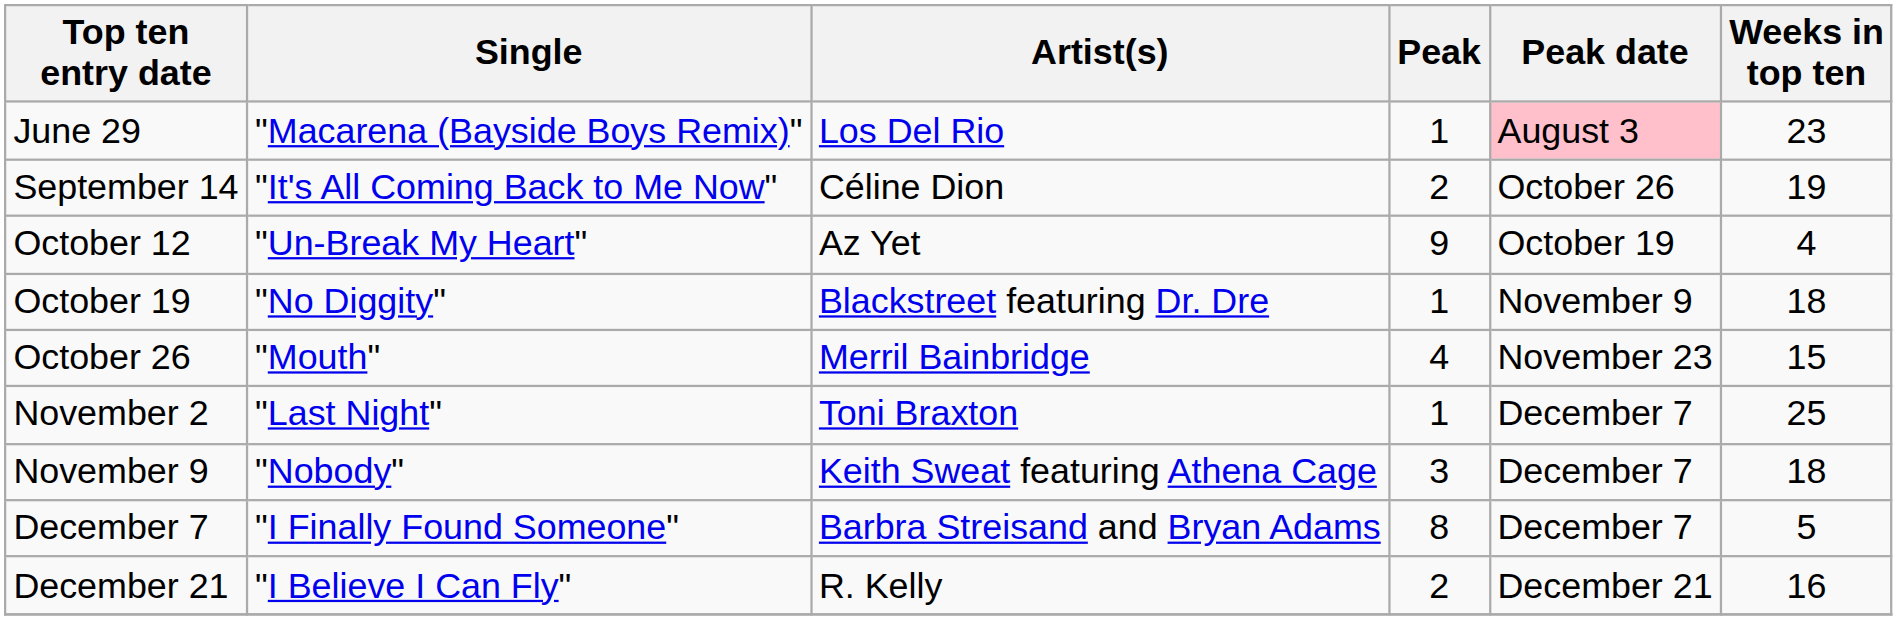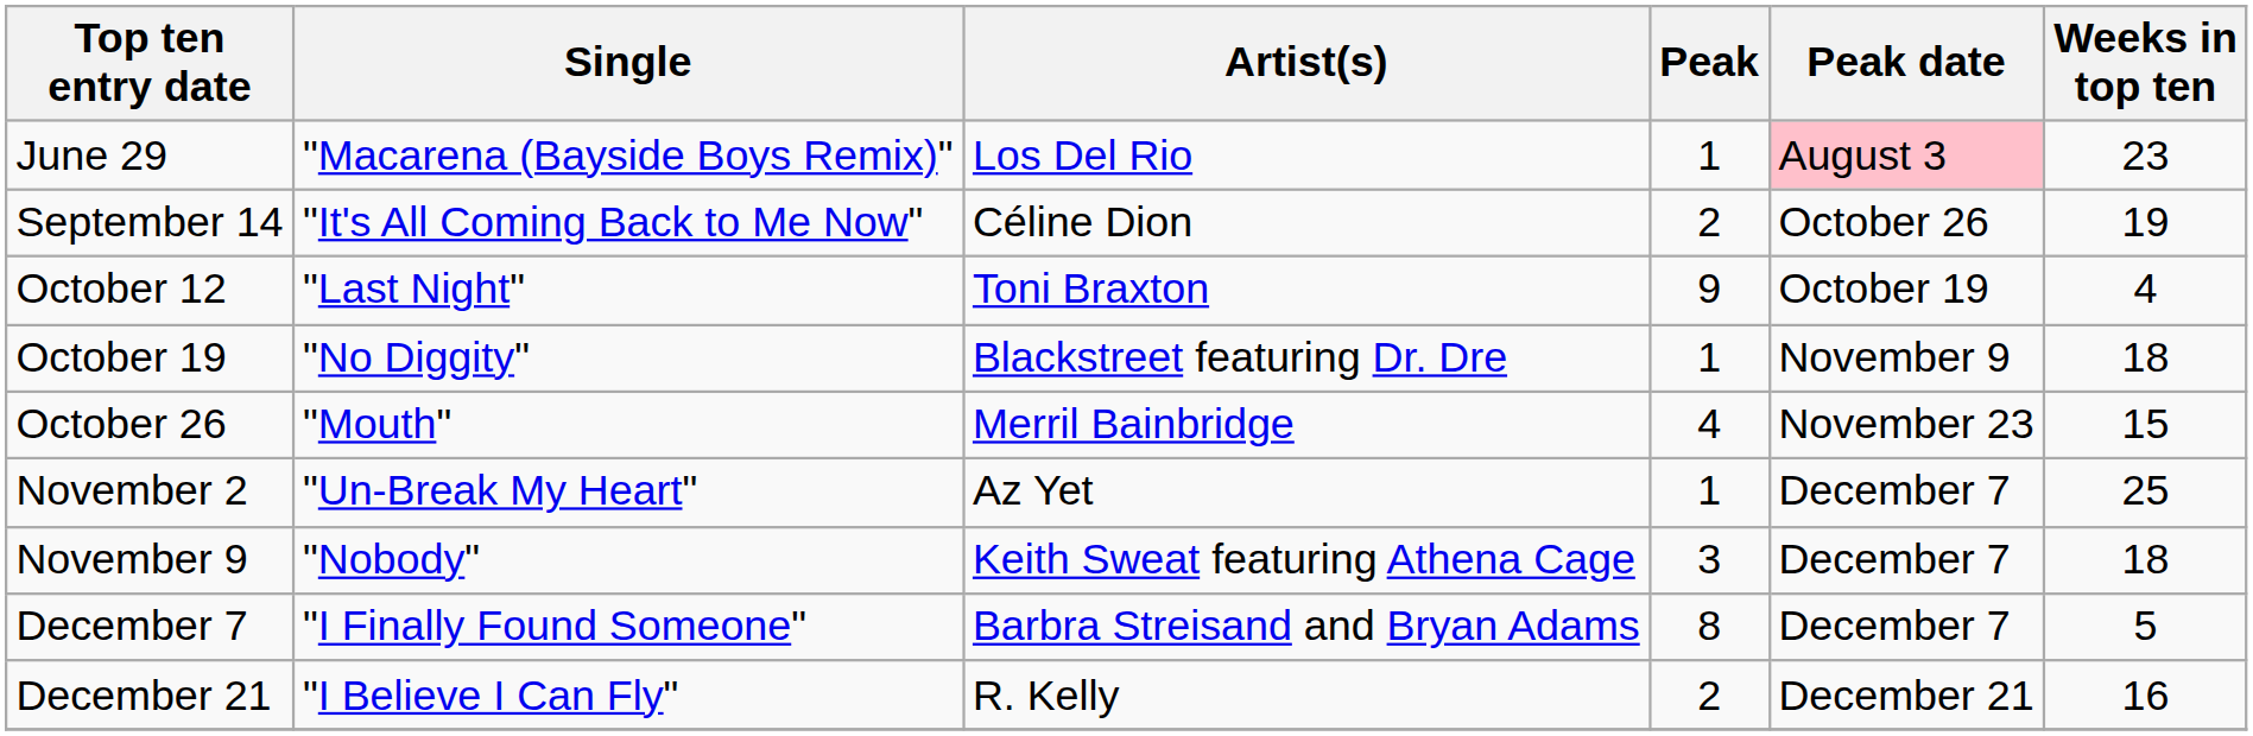 <table class="wikitable sortable">
 <tr>
 <th>Top ten<br>entry date</th>
 <th>Single</th>
 <th>Artist(s)</th>
 <th data-sort-type="number">Peak</th>
 <th>Peak date</th>
 <th data-sort-type="number">Weeks in<br>top ten</th>
 </tr>
 <tr>
 <td>June 29</td>
 <td>"<a href='#'>Macarena (Bayside Boys Remix)</a>"</td>
 <td><a href='#'>Los Del Rio</a></td>
 <td align=center>1</td>
 <td style="background: pink;">August 3</td>
 <td align=center>23</td>
 </tr>
 <tr>
 <td>September 14</td>
 <td>"<a href='#'>It's All Coming Back to Me Now</a>"</td>
 <td>Céline Dion</td>
 <td align=center>2</td>
 <td>October 26</td>
 <td align=center>19</td>
 </tr>
 <tr>
 <td>October 12</td>
-<td>"<a href='#'>Un-Break My Heart</a>"</td>
-<td>Az Yet</td>
+<td>"<a href='#'>Last Night</a>"</td>
+<td><a href='#'>Toni Braxton</a></td>
 <td align=center>9</td>
 <td>October 19</td>
 <td align=center>4</td>
 </tr>
 <tr>
 <td>October 19</td>
 <td>"<a href='#'>No Diggity</a>"</td>
 <td><a href='#'>Blackstreet</a> featuring <a href='#'>Dr. Dre</a></td>
 <td align=center>1</td>
 <td>November 9</td>
 <td align=center>18</td>
 </tr>
 <tr>
 <td>October 26</td>
 <td>"<a href='#'>Mouth</a>"</td>
 <td><a href='#'>Merril Bainbridge</a></td>
 <td align=center>4</td>
 <td>November 23</td>
 <td align=center>15</td>
 </tr>
 <tr>
 <td>November 2</td>
-<td>"<a href='#'>Last Night</a>"</td>
-<td><a href='#'>Toni Braxton</a></td>
+<td>"<a href='#'>Un-Break My Heart</a>"</td>
+<td>Az Yet</td>
 <td align=center>1</td>
 <td>December 7</td>
 <td align=center>25</td>
 </tr>
 <tr>
 <td>November 9</td>
 <td>"<a href='#'>Nobody</a>"</td>
 <td><a href='#'>Keith Sweat</a> featuring <a href='#'>Athena Cage</a></td>
 <td align=center>3</td>
 <td>December 7</td>
 <td align=center>18</td>
 </tr>
 <tr>
 <td>December 7</td>
 <td>"<a href='#'>I Finally Found Someone</a>"</td>
 <td><a href='#'>Barbra Streisand</a> and <a href='#'>Bryan Adams</a></td>
 <td align=center>8</td>
 <td>December 7</td>
 <td align=center>5</td>
 </tr>
 <tr>
 <td>December 21</td>
 <td>"<a href='#'>I Believe I Can Fly</a>"</td>
 <td>R. Kelly</td>
 <td align=center>2</td>
 <td>December 21</td>
 <td align=center>16</td>
 </tr>
 <tr>
 </tr>
 </table>
